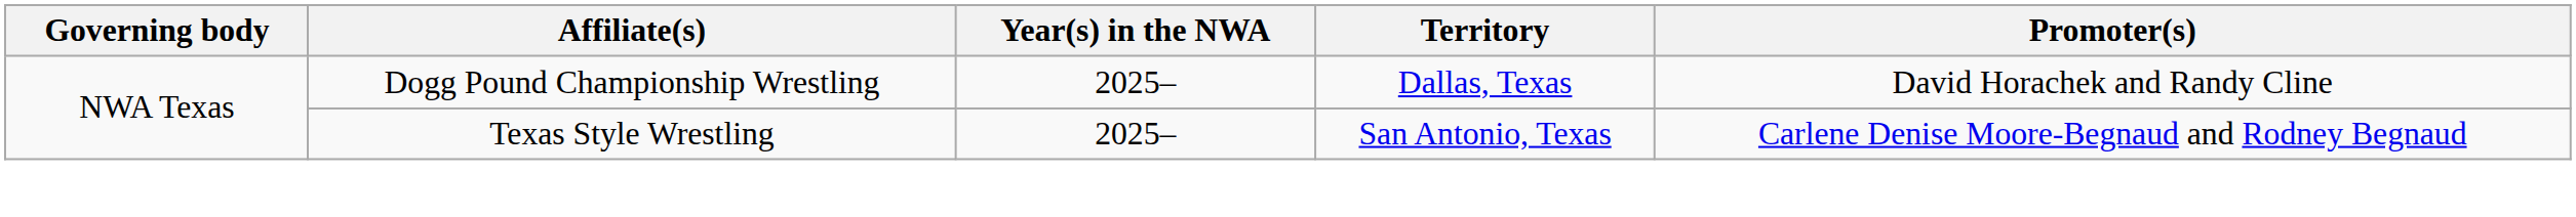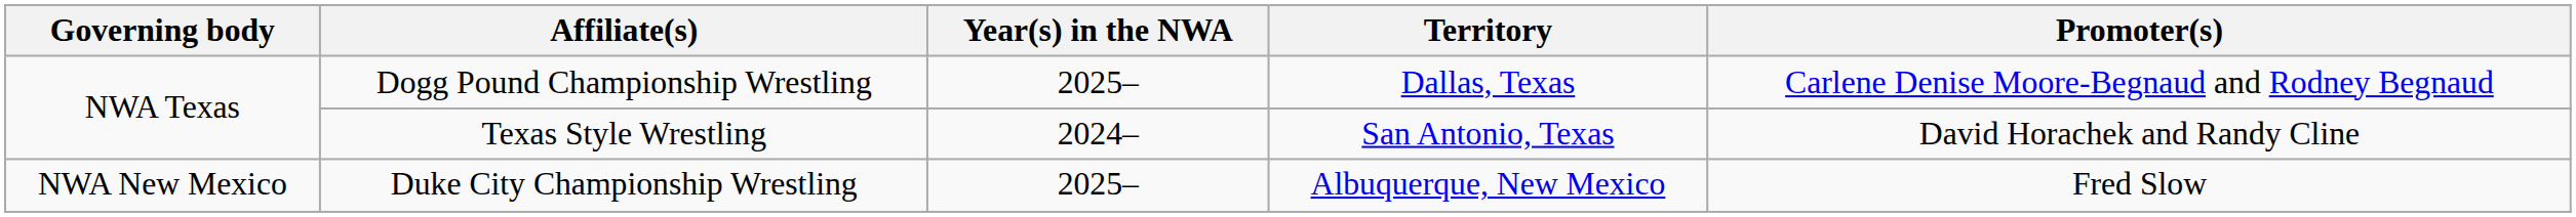 <table class="wikitable sortable" style="text-align: center" width="100%">
 <tr>
 <th>Governing body</th>
 <th>Affiliate(s)</th>
 <th>Year(s) in the NWA</th>
 <th>Territory</th>
 <th>Promoter(s)</th>
 </tr>
 <tr>
 <td rowspan=2>NWA Texas</td>
 <td>Dogg Pound Championship Wrestling</td>
 <td>2025–</td>
 <td><a href='#'>Dallas, Texas</a></td>
+<td><a href='#'>Carlene Denise Moore-Begnaud</a> and <a href='#'>Rodney Begnaud</a></td>
+</tr>
+<tr>
+<td>Texas Style Wrestling</td>
+<td>2024–</td>
+<td><a href='#'>San Antonio, Texas</a></td>
 <td>David Horachek and Randy Cline</td>
 </tr>
 <tr>
-<td>Texas Style Wrestling</td>
+<td>NWA New Mexico</td>
+<td>Duke City Championship Wrestling</td>
 <td>2025–</td>
-<td><a href='#'>San Antonio, Texas</a></td>
-<td><a href='#'>Carlene Denise Moore-Begnaud</a> and <a href='#'>Rodney Begnaud</a></td>
+<td><a href='#'>Albuquerque, New Mexico</a></td>
+<td>Fred Slow</td>
 </tr>
 </table>
